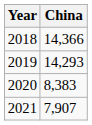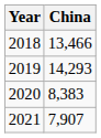 <table class="wikitable">
 <tr>
 <th>Year</th>
 <th>China</th>
 </tr>
 <tr>
 <td>2018</td>
-<td>14,366</td>
+<td>13,466</td>
 </tr>
 <tr>
 <td>2019</td>
 <td>14,293</td>
 </tr>
 <tr>
 <td>2020</td>
 <td>8,383</td>
 </tr>
 <tr>
 <td>2021</td>
 <td>7,907</td>
 </tr>
 </table>
